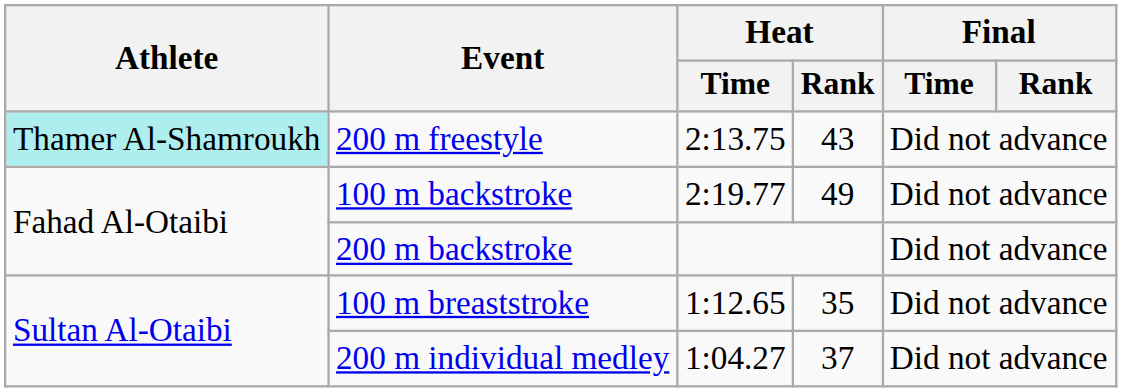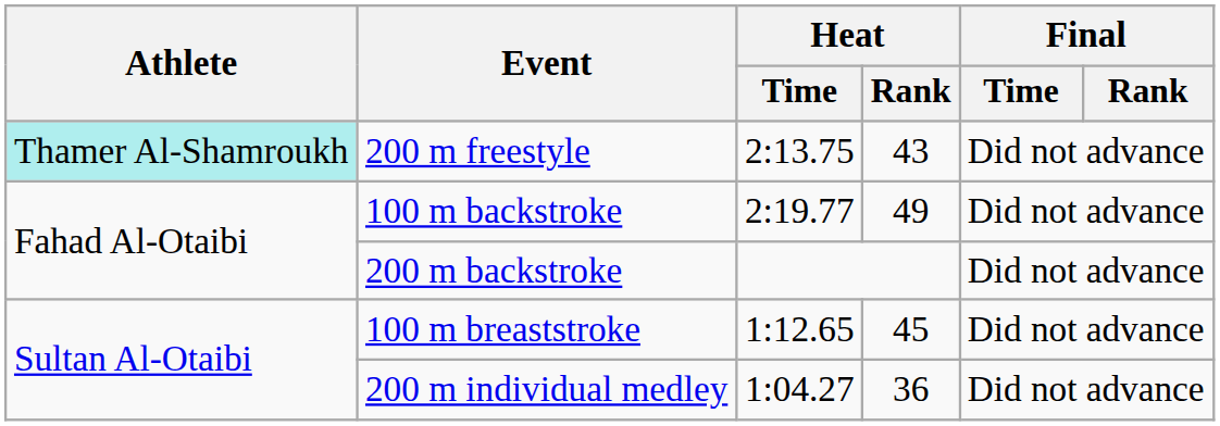 <table class=wikitable style="font-size:90%;">
 <tr>
 <th rowspan=2>Athlete</th>
 <th rowspan=2>Event</th>
 <th colspan=2>Heat</th>
 <th colspan=2>Final</th>
 </tr>
 <tr style="font-size:95%">
 <th>Time</th>
 <th>Rank</th>
 <th>Time</th>
 <th>Rank</th>
 </tr>
 <tr align=center>
 <td align=left style="background: paleturquoise;">Thamer Al-Shamroukh</td>
 <td align=left><a href='#'>200 m freestyle</a></td>
 <td>2:13.75</td>
 <td>43</td>
 <td colspan=2>Did not advance</td>
 </tr>
 <tr align=center>
 <td rowspan=2 align=left>Fahad Al-Otaibi</td>
 <td align=left><a href='#'>100 m backstroke</a></td>
 <td>2:19.77</td>
 <td>49</td>
 <td colspan=2>Did not advance</td>
 </tr>
 <tr align=center>
 <td align=left><a href='#'>200 m backstroke</a></td>
 <td colspan=2></td>
 <td colspan=2>Did not advance</td>
 </tr>
 <tr align=center>
 <td rowspan=2 align=left><a href='#'>Sultan Al-Otaibi</a></td>
 <td align=left><a href='#'>100 m breaststroke</a></td>
 <td>1:12.65</td>
-<td>35</td>
+<td>45</td>
 <td colspan=2>Did not advance</td>
 </tr>
 <tr align=center>
 <td align=left><a href='#'>200 m individual medley</a></td>
 <td>1:04.27</td>
-<td>37</td>
+<td>36</td>
 <td colspan=2>Did not advance</td>
 </tr>
 </table>
